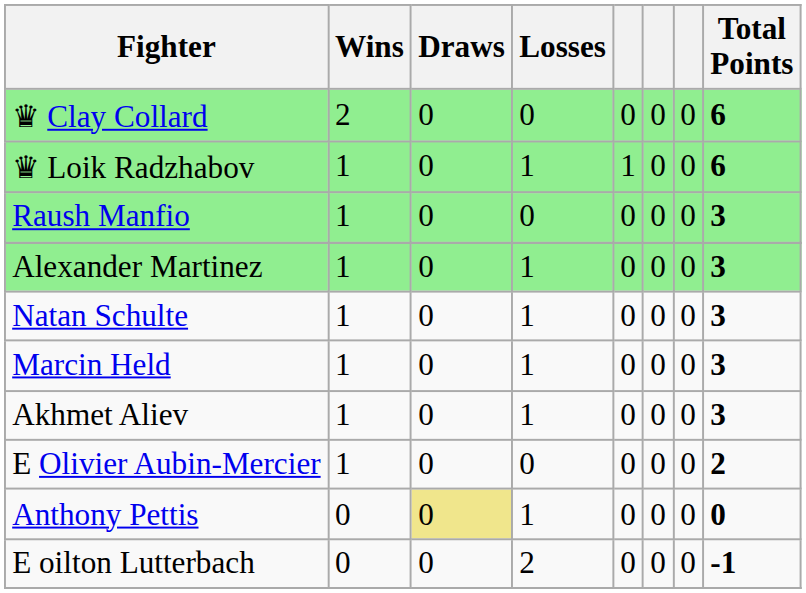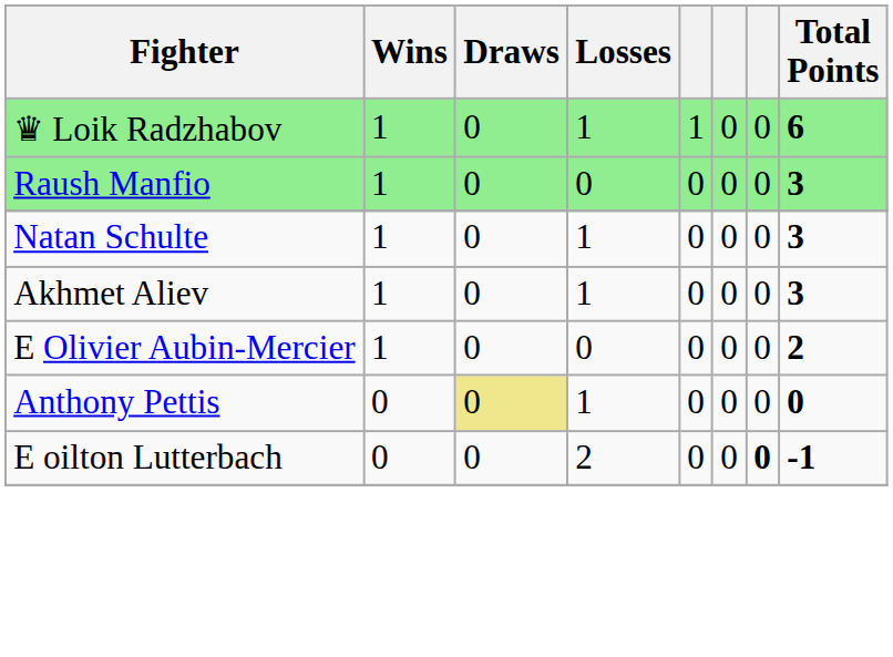 <table class="wikitable sortable">
 <tr>
 <th>Fighter</th>
 <th>Wins</th>
 <th>Draws</th>
 <th>Losses</th>
 <th></th>
 <th></th>
 <th></th>
 <th>Total<br> Points</th>
-</tr>
-<tr style="background:#90EE90;">
-<td>♛ <a href='#'>Clay Collard</a></td>
-<td>2</td>
-<td>0</td>
-<td>0</td>
-<td>0</td>
-<td>0</td>
-<td>0</td>
-<td><strong>6</strong></td>
 </tr>
 <tr style="background:#90EE90;">
 <td>♛  Loik Radzhabov</td>
 <td>1</td>
 <td>0</td>
 <td>1</td>
 <td>1</td>
 <td>0</td>
 <td>0</td>
 <td><strong>6</strong></td>
 </tr>
 <tr style="background:#90EE90;">
 <td><a href='#'>Raush Manfio</a></td>
 <td>1</td>
 <td>0</td>
 <td>0</td>
 <td>0</td>
 <td>0</td>
 <td>0</td>
 <td><strong>3</strong></td>
 </tr>
 <tr>
 </tr>
-<tr style="background:#90EE90;">
-<td>Alexander Martinez</td>
-<td>1</td>
-<td>0</td>
-<td>1</td>
-<td>0</td>
-<td>0</td>
-<td>0</td>
-<td><strong>3</strong></td>
-</tr>
 <tr>
 <td><a href='#'>Natan Schulte</a></td>
-<td>1</td>
-<td>0</td>
-<td>1</td>
-<td>0</td>
-<td>0</td>
-<td>0</td>
-<td><strong>3</strong></td>
-</tr>
-<tr>
-<td><a href='#'>Marcin Held</a></td>
 <td>1</td>
 <td>0</td>
 <td>1</td>
 <td>0</td>
 <td>0</td>
 <td>0</td>
 <td><strong>3</strong></td>
 </tr>
 <tr>
 <td>Akhmet Aliev</td>
 <td>1</td>
 <td>0</td>
 <td>1</td>
 <td>0</td>
 <td>0</td>
 <td>0</td>
 <td><strong>3</strong></td>
 </tr>
 <tr>
 <td>E <a href='#'>Olivier Aubin-Mercier</a></td>
 <td>1</td>
 <td>0</td>
 <td>0</td>
 <td>0</td>
 <td>0</td>
 <td>0</td>
 <td><strong>2</strong></td>
 </tr>
 <tr>
 <td><a href='#'>Anthony Pettis</a></td>
 <td>0</td>
 <td style="background: khaki;">0</td>
 <td>1</td>
 <td>0</td>
 <td>0</td>
 <td>0</td>
 <td><strong>0</strong></td>
 </tr>
 <tr>
 <td>E oilton Lutterbach</td>
 <td>0</td>
 <td>0</td>
 <td>2</td>
 <td>0</td>
 <td>0</td>
-<td>0</td>
+<td><strong>0</strong></td>
 <td><strong>-1</strong></td>
 </tr>
 <tr>
 </tr>
 </table>
